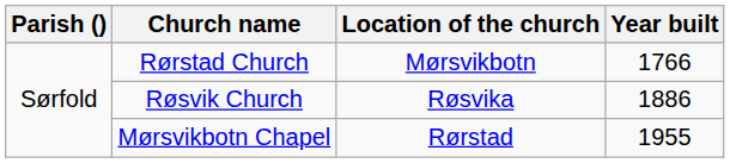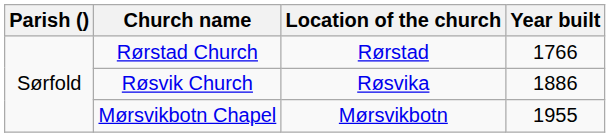 <table class="wikitable" style="text-align:center">
 <tr>
 <th>Parish ()</th>
 <th>Church name</th>
 <th>Location of the church</th>
 <th>Year built</th>
 </tr>
 <tr>
 <td rowspan="3">Sørfold</td>
 <td><a href='#'>Rørstad Church</a></td>
-<td><a href='#'>Mørsvikbotn</a></td>
+<td><a href='#'>Rørstad</a></td>
 <td>1766</td>
 </tr>
 <tr>
 <td><a href='#'>Røsvik Church</a></td>
 <td><a href='#'>Røsvika</a></td>
 <td>1886</td>
 </tr>
 <tr>
 <td><a href='#'>Mørsvikbotn Chapel</a></td>
-<td><a href='#'>Rørstad</a></td>
+<td><a href='#'>Mørsvikbotn</a></td>
 <td>1955</td>
 </tr>
 </table>
